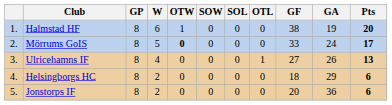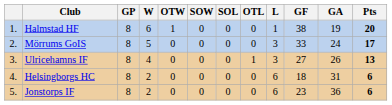 <table class="wikitable">
 <tr>
 <th width="30"></th>
 <th width="200">Club</th>
 <th width="30">GP</th>
 <th width="30">W</th>
 <th width="30">OTW</th>
 <th width="30">SOW</th>
 <th width="30">SOL</th>
 <th width="30">OTL</th>
+<th width="30">L</th>
 <th width="70">GF</th>
 <th width="70">GA</th>
 <th width="70">Pts</th>
 </tr>
 <tr bgcolor="#BCD2EE" align="center">
 <td>1.</td>
 <td align="left"><a href='#'>Halmstad HF</a></td>
 <td>8</td>
 <td>6</td>
 <td>1</td>
 <td>0</td>
 <td>0</td>
 <td>0</td>
+<td>1</td>
 <td>38</td>
 <td>19</td>
 <td><strong>20</strong></td>
 </tr>
 <tr bgcolor="#BCD2EE" align="center">
 <td>2.</td>
 <td align="left"><a href='#'>Mörrums GoIS</a></td>
 <td>8</td>
 <td>5</td>
-<td><strong>0</strong></td>
 <td>0</td>
 <td>0</td>
 <td>0</td>
+<td>0</td>
+<td>3</td>
 <td>33</td>
 <td>24</td>
 <td><strong>17</strong></td>
 </tr>
 <tr bgcolor="#EECFA1" align="center">
 <td>3.</td>
 <td align="left"><a href='#'>Ulricehamns IF</a></td>
 <td>8</td>
 <td>4</td>
 <td>0</td>
 <td>0</td>
 <td>0</td>
 <td>1</td>
+<td>3</td>
 <td>27</td>
 <td>26</td>
 <td><strong>13</strong></td>
 </tr>
 <tr bgcolor="#EECFA1" align="center">
 <td>4.</td>
 <td align="left"><a href='#'>Helsingborgs HC</a></td>
 <td>8</td>
 <td>2</td>
 <td>0</td>
 <td>0</td>
 <td>0</td>
 <td>0</td>
+<td>6</td>
 <td>18</td>
-<td>29</td>
+<td>31</td>
 <td><strong>6</strong></td>
 </tr>
 <tr bgcolor="#EECFA1" align="center">
 <td>5.</td>
 <td align="left"><a href='#'>Jonstorps IF</a></td>
 <td>8</td>
 <td>2</td>
 <td>0</td>
 <td>0</td>
 <td>0</td>
 <td>0</td>
-<td>20</td>
+<td>6</td>
+<td>23</td>
 <td>36</td>
 <td><strong>6</strong></td>
 </tr>
 </table>
